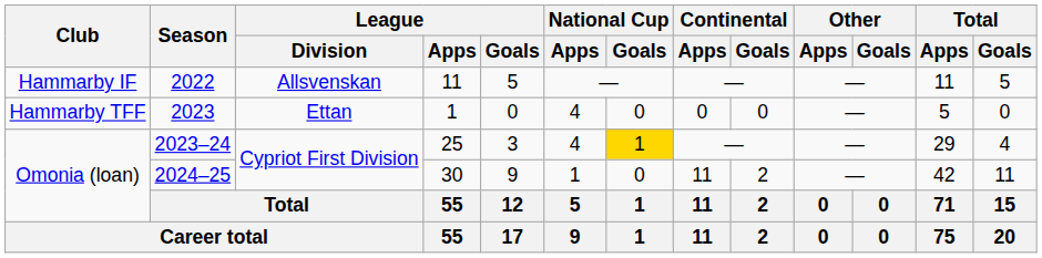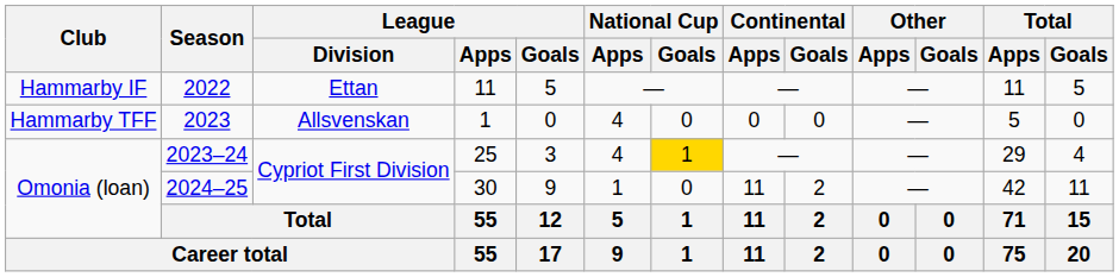 <table class="wikitable" style="text-align:center;">
 <tr>
 <th rowspan="2">Club</th>
 <th rowspan="2">Season</th>
 <th colspan="3">League</th>
 <th colspan="2">National Cup</th>
 <th colspan="2">Continental</th>
 <th colspan="2">Other</th>
 <th colspan="2">Total</th>
 </tr>
 <tr>
 <th>Division</th>
 <th>Apps</th>
 <th>Goals</th>
 <th>Apps</th>
 <th>Goals</th>
 <th>Apps</th>
 <th>Goals</th>
 <th>Apps</th>
 <th>Goals</th>
 <th>Apps</th>
 <th>Goals</th>
 </tr>
 <tr>
 <td><a href='#'>Hammarby IF</a></td>
 <td><a href='#'>2022</a></td>
-<td><a href='#'>Allsvenskan</a></td>
+<td><a href='#'>Ettan</a></td>
 <td>11</td>
 <td>5</td>
 <td colspan="2">—</td>
 <td colspan="2">—</td>
 <td colspan="2">—</td>
 <td>11</td>
 <td>5</td>
 </tr>
 <tr>
 <td><a href='#'>Hammarby TFF</a></td>
 <td><a href='#'>2023</a></td>
-<td><a href='#'>Ettan</a></td>
+<td><a href='#'>Allsvenskan</a></td>
 <td>1</td>
 <td>0</td>
 <td>4</td>
 <td>0</td>
 <td>0</td>
 <td>0</td>
 <td colspan="2">—</td>
 <td>5</td>
 <td>0</td>
 </tr>
 <tr>
 <td rowspan="3"><a href='#'>Omonia</a> (loan)</td>
 <td><a href='#'>2023–24</a></td>
 <td rowspan="2"><a href='#'>Cypriot First Division</a></td>
 <td>25</td>
 <td>3</td>
 <td>4</td>
 <td style="background: gold;">1</td>
 <td colspan="2">—</td>
 <td colspan="2">—</td>
 <td>29</td>
 <td>4</td>
 </tr>
 <tr>
 <td><a href='#'>2024–25</a></td>
 <td>30</td>
 <td>9</td>
 <td>1</td>
 <td>0</td>
 <td>11</td>
 <td>2</td>
 <td colspan="2">—</td>
 <td>42</td>
 <td>11</td>
 </tr>
 <tr>
 <th colspan="2">Total</th>
 <th>55</th>
 <th>12</th>
 <th>5</th>
 <th>1</th>
 <th>11</th>
 <th>2</th>
 <th>0</th>
 <th>0</th>
 <th>71</th>
 <th>15</th>
 </tr>
 <tr>
 <th colspan="3">Career total</th>
 <th>55</th>
 <th>17</th>
 <th>9</th>
 <th>1</th>
 <th>11</th>
 <th>2</th>
 <th>0</th>
 <th>0</th>
 <th>75</th>
 <th>20</th>
 </tr>
 </table>
